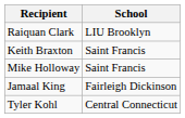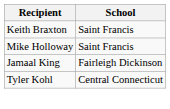 <table class="wikitable" border="1">
 <tr>
 <th>Recipient</th>
 <th>School</th>
-</tr>
-<tr>
-<td>Raiquan Clark</td>
-<td>LIU Brooklyn</td>
 </tr>
 <tr>
 <td>Keith Braxton</td>
 <td>Saint Francis</td>
 </tr>
 <tr>
 <td>Mike Holloway</td>
 <td>Saint Francis</td>
 </tr>
 <tr>
 <td>Jamaal King</td>
 <td>Fairleigh Dickinson</td>
 </tr>
 <tr>
 <td>Tyler Kohl</td>
 <td>Central Connecticut</td>
 </tr>
 </table>
